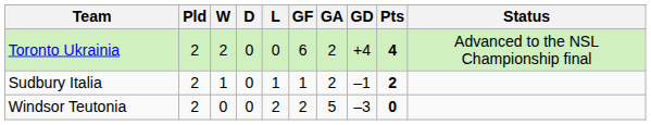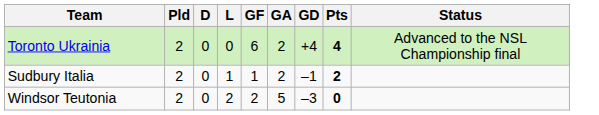 <table class="wikitable" style="text-align:center">
 <tr>
 <th style="width:175px">Team</th>
 <th style="width:20px" abbr="Played">Pld</th>
-<th style="width:20px" abbr="Won">W</th>
 <th style="width:20px" abbr="Drawn">D</th>
 <th style="width:20px" abbr="Lost">L</th>
 <th style="width:20px" abbr="Goals for">GF</th>
 <th style="width:20px" abbr="Goals against">GA</th>
 <th style="width:20px" abbr="Goal difference">GD</th>
 <th style="width:20px" abbr="Points">Pts</th>
 <th width=241>Status</th>
 </tr>
 <tr bgcolor="#D0F0C0">
 <td style="text-align:left"><a href='#'>Toronto Ukrainia</a></td>
-<td>2</td>
 <td>2</td>
 <td>0</td>
 <td>0</td>
 <td>6</td>
 <td>2</td>
 <td>+4</td>
 <td><strong>4</strong></td>
 <td>Advanced to the NSL Championship final</td>
 </tr>
 <tr>
 <td style="text-align:left">Sudbury Italia</td>
 <td>2</td>
-<td>1</td>
 <td>0</td>
 <td>1</td>
 <td>1</td>
 <td>2</td>
 <td>–1</td>
 <td><strong>2</strong></td>
 <td></td>
 </tr>
 <tr>
 <td style="text-align:left">Windsor Teutonia</td>
 <td>2</td>
 <td>0</td>
-<td>0</td>
 <td>2</td>
 <td>2</td>
 <td>5</td>
 <td>–3</td>
 <td><strong>0</strong></td>
 <td></td>
 </tr>
 </table>
